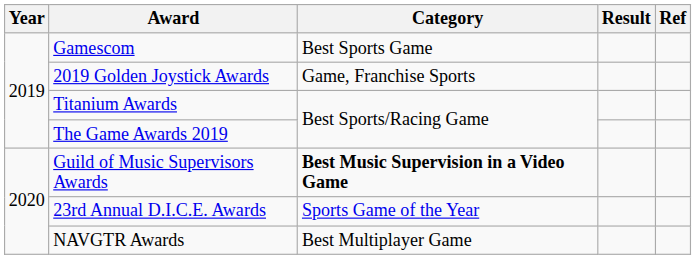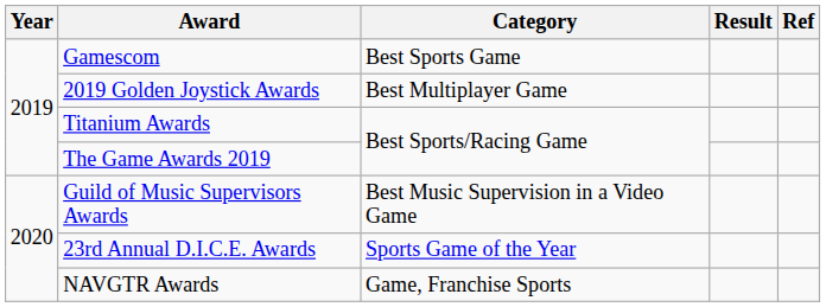 <table class="wikitable sortable">
 <tr>
 <th>Year</th>
 <th>Award</th>
 <th>Category</th>
 <th>Result</th>
 <th>Ref</th>
 </tr>
 <tr>
 <td style="text-align:center;" rowspan="4">2019</td>
 <td><a href='#'>Gamescom</a></td>
 <td>Best Sports Game</td>
 <td></td>
 <td style="text-align:center;"></td>
 </tr>
 <tr>
 <td><a href='#'>2019 Golden Joystick Awards</a></td>
-<td>Game, Franchise Sports</td>
+<td>Best Multiplayer Game</td>
 <td></td>
 <td style="text-align:center;"></td>
 </tr>
 <tr>
 <td><a href='#'>Titanium Awards</a></td>
 <td rowspan="2">Best Sports/Racing Game</td>
 <td></td>
 <td style="text-align:center;"></td>
 </tr>
 <tr>
 <td><a href='#'>The Game Awards 2019</a></td>
 <td></td>
 <td style="text-align:center;"></td>
 </tr>
 <tr>
 <td style="text-align:center;" rowspan="3">2020</td>
 <td><a href='#'>Guild of Music Supervisors Awards</a></td>
-<td><strong>Best Music Supervision in a Video Game</strong></td>
+<td>Best Music Supervision in a Video Game</td>
 <td></td>
 <td style="text-align:center;"></td>
 </tr>
 <tr>
 <td><a href='#'>23rd Annual D.I.C.E. Awards</a></td>
 <td><a href='#'>Sports Game of the Year</a></td>
 <td></td>
 <td style="text-align:center;"></td>
 </tr>
 <tr>
 <td>NAVGTR Awards</td>
-<td>Best Multiplayer Game</td>
+<td>Game, Franchise Sports</td>
 <td></td>
 <td style="text-align:center;"></td>
 </tr>
 </table>
